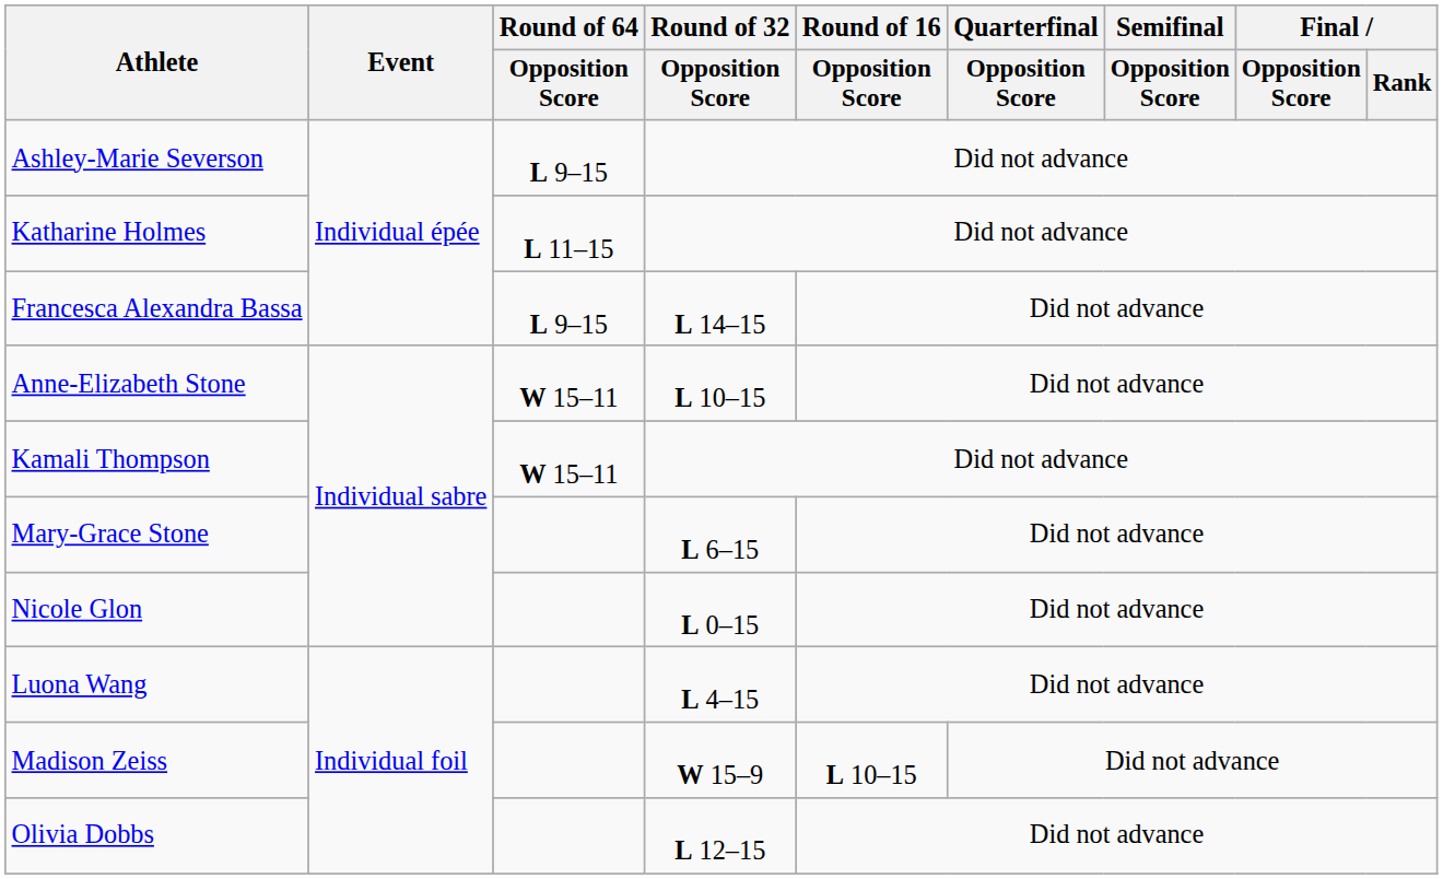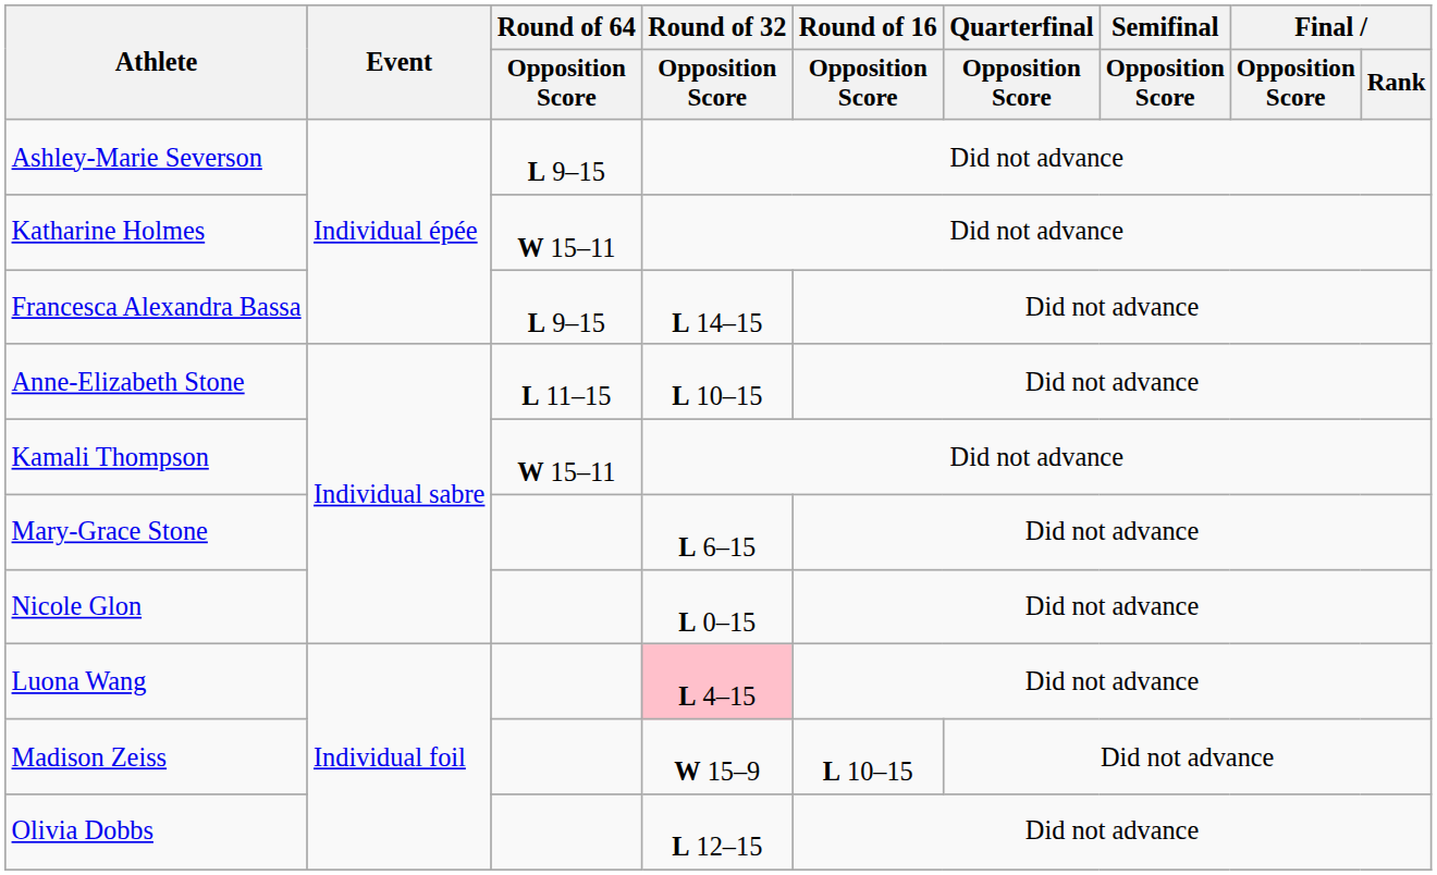 <table class="wikitable" style="font-size:90%">
 <tr>
 <th rowspan=2>Athlete</th>
 <th rowspan=2>Event</th>
 <th>Round of 64</th>
 <th>Round of 32</th>
 <th>Round of 16</th>
 <th>Quarterfinal</th>
 <th>Semifinal</th>
 <th colspan=2>Final / </th>
 </tr>
 <tr style="font-size:95%">
 <th>Opposition <br> Score</th>
 <th>Opposition <br> Score</th>
 <th>Opposition <br> Score</th>
 <th>Opposition <br> Score</th>
 <th>Opposition <br> Score</th>
 <th>Opposition <br> Score</th>
 <th>Rank</th>
 </tr>
 <tr align=center>
 <td align=left><a href='#'>Ashley-Marie Severson</a></td>
 <td align=left rowspan=3><a href='#'>Individual épée</a></td>
 <td><br><strong>L</strong> 9–15</td>
 <td colspan=6 align=center>Did not advance</td>
 </tr>
 <tr align=center>
 <td align=left><a href='#'>Katharine Holmes</a></td>
-<td><br><strong>L</strong> 11–15</td>
+<td><br><strong>W</strong> 15–11</td>
 <td colspan=6 align=center>Did not advance</td>
 </tr>
 <tr align=center>
 <td align=left><a href='#'>Francesca Alexandra Bassa</a></td>
 <td><br><strong>L</strong> 9–15</td>
 <td><br><strong>L</strong> 14–15</td>
 <td colspan=5 align=center>Did not advance</td>
 </tr>
 <tr align=center>
 <td align=left><a href='#'>Anne-Elizabeth Stone</a></td>
 <td align=left rowspan=4><a href='#'>Individual sabre</a></td>
-<td><br><strong>W</strong> 15–11</td>
+<td><br><strong>L</strong> 11–15</td>
 <td><br><strong>L</strong> 10–15</td>
 <td colspan=5 align=center>Did not advance</td>
 </tr>
 <tr align=center>
 <td align=left><a href='#'>Kamali Thompson</a></td>
 <td><br><strong>W</strong> 15–11</td>
 <td colspan=6 align=center>Did not advance</td>
 </tr>
 <tr align=center>
 <td align=left><a href='#'>Mary-Grace Stone</a></td>
 <td></td>
 <td><br><strong>L</strong> 6–15</td>
 <td colspan=5 align=center>Did not advance</td>
 </tr>
 <tr align=center>
 <td align=left><a href='#'>Nicole Glon</a></td>
 <td></td>
 <td><br><strong>L</strong> 0–15</td>
 <td colspan=5 align=center>Did not advance</td>
 </tr>
 <tr align=center>
 <td align=left><a href='#'>Luona Wang</a></td>
 <td align=left rowspan=3><a href='#'>Individual foil</a></td>
 <td></td>
-<td><br><strong>L</strong> 4–15</td>
+<td style="background: pink;"><br><strong>L</strong> 4–15</td>
 <td colspan=5 align=center>Did not advance</td>
 </tr>
 <tr align=center>
 <td align=left><a href='#'>Madison Zeiss</a></td>
 <td></td>
 <td><br><strong>W</strong> 15–9</td>
 <td><br><strong>L</strong> 10–15</td>
 <td colspan=4 align=center>Did not advance</td>
 </tr>
 <tr align=center>
 <td align=left><a href='#'>Olivia Dobbs</a></td>
 <td></td>
 <td><br><strong>L</strong> 12–15</td>
 <td colspan=5 align=center>Did not advance</td>
 </tr>
 </table>
